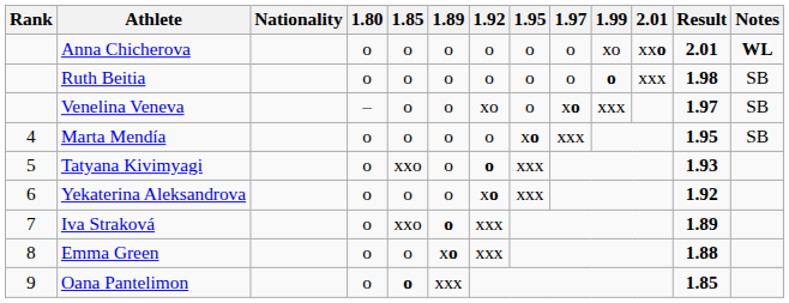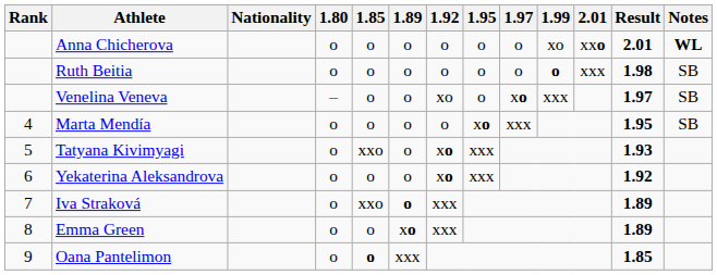 <table class="wikitable" style="text-align:center">
 <tr>
 <th>Rank</th>
 <th>Athlete</th>
 <th>Nationality</th>
 <th>1.80</th>
 <th>1.85</th>
 <th>1.89</th>
 <th>1.92</th>
 <th>1.95</th>
 <th>1.97</th>
 <th>1.99</th>
 <th>2.01</th>
 <th>Result</th>
 <th>Notes</th>
 </tr>
 <tr>
 <td></td>
 <td align="left"><a href='#'>Anna Chicherova</a></td>
 <td align=left></td>
 <td>o</td>
 <td>o</td>
 <td>o</td>
 <td>o</td>
 <td>o</td>
 <td>o</td>
 <td>xo</td>
 <td>xx<strong>o</strong></td>
 <td><strong>2.01</strong></td>
 <td><strong>WL</strong></td>
 </tr>
 <tr>
 <td></td>
 <td align="left"><a href='#'>Ruth Beitia</a></td>
 <td align=left></td>
 <td>o</td>
 <td>o</td>
 <td>o</td>
 <td>o</td>
 <td>o</td>
 <td>o</td>
 <td><strong>o</strong></td>
 <td>xxx</td>
 <td><strong>1.98</strong></td>
 <td>SB</td>
 </tr>
 <tr>
 <td></td>
 <td align="left"><a href='#'>Venelina Veneva</a></td>
 <td align=left></td>
 <td>–</td>
 <td>o</td>
 <td>o</td>
 <td>xo</td>
 <td>o</td>
 <td>x<strong>o</strong></td>
 <td>xxx</td>
 <td></td>
 <td><strong>1.97</strong></td>
 <td>SB</td>
 </tr>
 <tr>
 <td>4</td>
 <td align="left"><a href='#'>Marta Mendía</a></td>
 <td align=left></td>
 <td>o</td>
 <td>o</td>
 <td>o</td>
 <td>o</td>
 <td>x<strong>o</strong></td>
 <td>xxx</td>
 <td colspan=2></td>
 <td><strong>1.95</strong></td>
 <td>SB</td>
 </tr>
 <tr>
 <td>5</td>
 <td align="left"><a href='#'>Tatyana Kivimyagi</a></td>
 <td align=left></td>
 <td>o</td>
 <td>xxo</td>
 <td>o</td>
-<td><strong>o</strong></td>
+<td>x<strong>o</strong></td>
 <td>xxx</td>
 <td colspan=3></td>
 <td><strong>1.93</strong></td>
 <td></td>
 </tr>
 <tr>
 <td>6</td>
 <td align="left"><a href='#'>Yekaterina Aleksandrova</a></td>
 <td align=left></td>
 <td>o</td>
 <td>o</td>
 <td>o</td>
 <td>x<strong>o</strong></td>
 <td>xxx</td>
 <td colspan=3></td>
 <td><strong>1.92</strong></td>
 <td></td>
 </tr>
 <tr>
 <td>7</td>
 <td align="left"><a href='#'>Iva Straková</a></td>
 <td align=left></td>
 <td>o</td>
 <td>xxo</td>
 <td><strong>o</strong></td>
 <td>xxx</td>
 <td colspan=4></td>
 <td><strong>1.89</strong></td>
 <td></td>
 </tr>
 <tr>
 <td>8</td>
 <td align="left"><a href='#'>Emma Green</a></td>
 <td align=left></td>
 <td>o</td>
 <td>o</td>
 <td>x<strong>o</strong></td>
 <td>xxx</td>
 <td colspan=4></td>
-<td><strong>1.88</strong></td>
+<td><strong>1.89</strong></td>
 <td></td>
 </tr>
 <tr>
 <td>9</td>
 <td align="left"><a href='#'>Oana Pantelimon</a></td>
 <td align=left></td>
 <td>o</td>
 <td><strong>o</strong></td>
 <td>xxx</td>
 <td colspan=5></td>
 <td><strong>1.85</strong></td>
 <td></td>
 </tr>
 </table>
